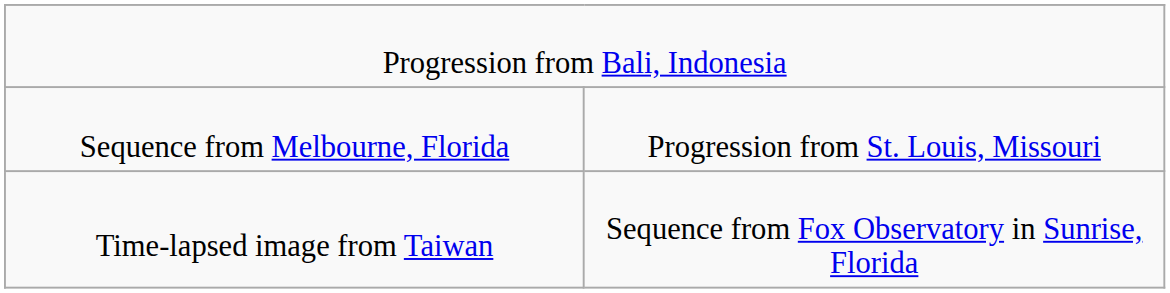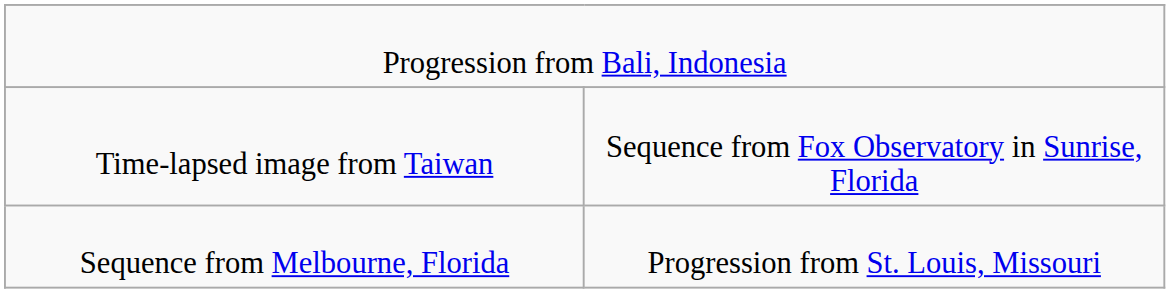 <table class=wikitable>
 <tr align=center>
 <td colspan=2><br>Progression from <a href='#'>Bali, Indonesia</a></td>
 </tr>
 <tr align=center>
+<td colspan=1 width=320><br>Time-lapsed image from <a href='#'>Taiwan</a></td>
+<td colspan=1 width=320><br>Sequence from <a href='#'>Fox Observatory</a> in <a href='#'>Sunrise, Florida</a></td>
+</tr>
+<tr align=center>
 <td colspan=1 width=320><br>Sequence from <a href='#'>Melbourne, Florida</a></td>
 <td colspan=1 width=320><br>Progression from <a href='#'>St. Louis, Missouri</a></td>
 </tr>
-<tr align=center>
-<td colspan=1 width=320><br>Time-lapsed image from <a href='#'>Taiwan</a></td>
-<td colspan=1 width=320><br>Sequence from <a href='#'>Fox Observatory</a> in <a href='#'>Sunrise, Florida</a></td>
-</tr>
 </table>
